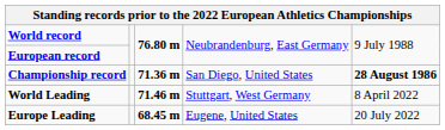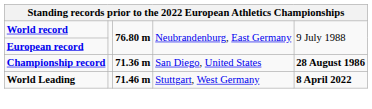 <table class="wikitable">
 <tr>
 <th colspan="5">Standing records prior to the 2022 European Athletics Championships</th>
 </tr>
 <tr>
 <td><strong><a href='#'>World record</a></strong></td>
 <td rowspan=2></td>
 <td rowspan=2><strong>76.80 m</strong></td>
 <td rowspan=2><a href='#'>Neubrandenburg</a>, <a href='#'>East Germany</a></td>
 <td rowspan=2>9 July 1988</td>
 </tr>
 <tr>
 <td><strong><a href='#'>European record</a></strong></td>
 </tr>
 <tr>
 <td><strong><a href='#'>Championship record</a></strong></td>
 <td></td>
 <td><strong>71.36 m</strong></td>
 <td><a href='#'>San Diego</a>, <a href='#'>United States</a></td>
 <td><strong>28 August 1986</strong></td>
 </tr>
 <tr>
 <td><strong>World Leading</strong></td>
 <td></td>
 <td><strong>71.46 m</strong></td>
 <td><a href='#'>Stuttgart</a>, <a href='#'>West Germany</a></td>
-<td>8 April 2022</td>
-</tr>
-<tr>
-<td><strong>Europe Leading</strong></td>
-<td></td>
-<td><strong>68.45  m</strong></td>
-<td><a href='#'>Eugene</a>, <a href='#'>United States</a></td>
-<td>20 July 2022</td>
+<td><strong>8 April 2022</strong></td>
 </tr>
 </table>
